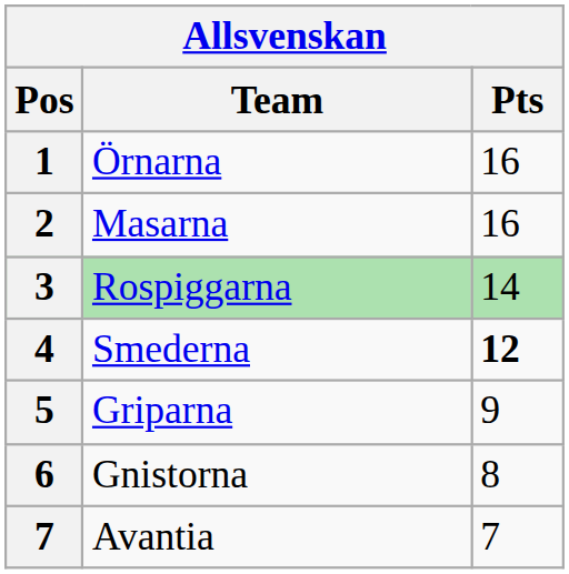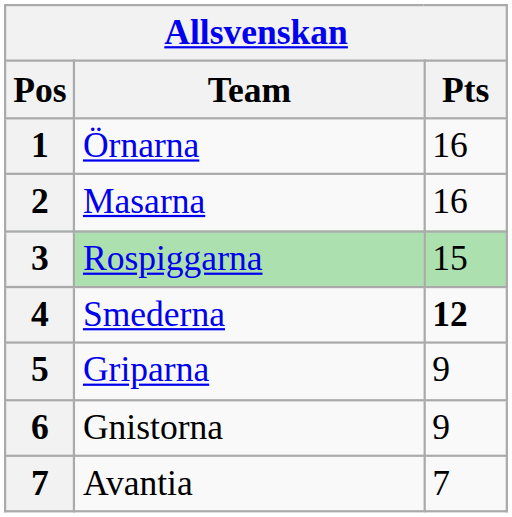 <table class="wikitable">
 <tr>
 <th colspan="3"><a href='#'>Allsvenskan</a></th>
 </tr>
 <tr>
 <th width=20>Pos</th>
 <th width=150>Team</th>
 <th width=30>Pts</th>
 </tr>
 <tr>
 <th>1</th>
 <td><a href='#'>Örnarna</a></td>
 <td>16</td>
 </tr>
 <tr>
 <th>2</th>
 <td><a href='#'>Masarna</a></td>
 <td>16</td>
 </tr>
 <tr style="background:#ACE1AF;">
 <th>3</th>
 <td><a href='#'>Rospiggarna</a></td>
-<td>14</td>
+<td>15</td>
 </tr>
 <tr>
 <th>4</th>
 <td><a href='#'>Smederna</a></td>
 <td><strong>12</strong></td>
 </tr>
 <tr>
 <th>5</th>
 <td><a href='#'>Griparna</a></td>
 <td>9</td>
 </tr>
 <tr>
 <th>6</th>
 <td>Gnistorna</td>
-<td>8</td>
+<td>9</td>
 </tr>
 <tr>
 <th>7</th>
 <td>Avantia</td>
 <td>7</td>
 </tr>
 </table>
